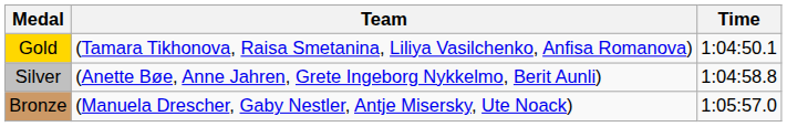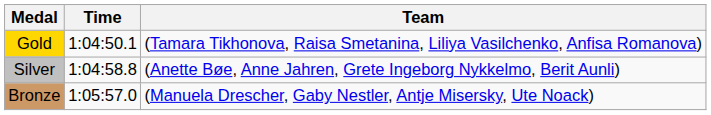 <table class="wikitable">
 <tr>
 <th>Medal</th>
+<th>Time</th>
 <th>Team</th>
-<th>Time</th>
 </tr>
 <tr>
 <td style="text-align:center;background-color:gold;">Gold</td>
+<td>1:04:50.1</td>
 <td> (<a href='#'>Tamara Tikhonova</a>, <a href='#'>Raisa Smetanina</a>, <a href='#'>Liliya Vasilchenko</a>, <a href='#'>Anfisa Romanova</a>)</td>
-<td>1:04:50.1</td>
 </tr>
 <tr>
 <td style="text-align:center;background-color:silver;">Silver</td>
+<td>1:04:58.8</td>
 <td> (<a href='#'>Anette Bøe</a>, <a href='#'>Anne Jahren</a>, <a href='#'>Grete Ingeborg Nykkelmo</a>, <a href='#'>Berit Aunli</a>)</td>
-<td>1:04:58.8</td>
 </tr>
 <tr>
 <td style="text-align:center;background-color:#CC9966;">Bronze</td>
+<td>1:05:57.0</td>
 <td> (<a href='#'>Manuela Drescher</a>, <a href='#'>Gaby Nestler</a>, <a href='#'>Antje Misersky</a>, <a href='#'>Ute Noack</a>)</td>
-<td>1:05:57.0</td>
 </tr>
 </table>
